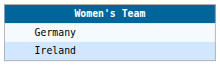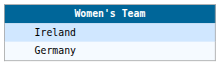 <table align=center cellpadding="4" cellspacing="0" style="background: #f9f9f9; border: 1px #aaa solid; border-collapse: collapse; font-size: 90%;" width=20%>
 <tr align=center style="background:#006699;color:white;">
 <th width=100% colspan=2>Women's Team</th>
+</tr>
+<tr align=center bgcolor=#D0E7FF>
+<td></td>
+<td align=left> Ireland</td>
 </tr>
 <tr align=center bgcolor=#F5FAFF>
 <td></td>
 <td align=left> Germany</td>
 </tr>
-<tr align=center bgcolor=#D0E7FF>
-<td></td>
-<td align=left> Ireland</td>
-</tr>
 </table>
